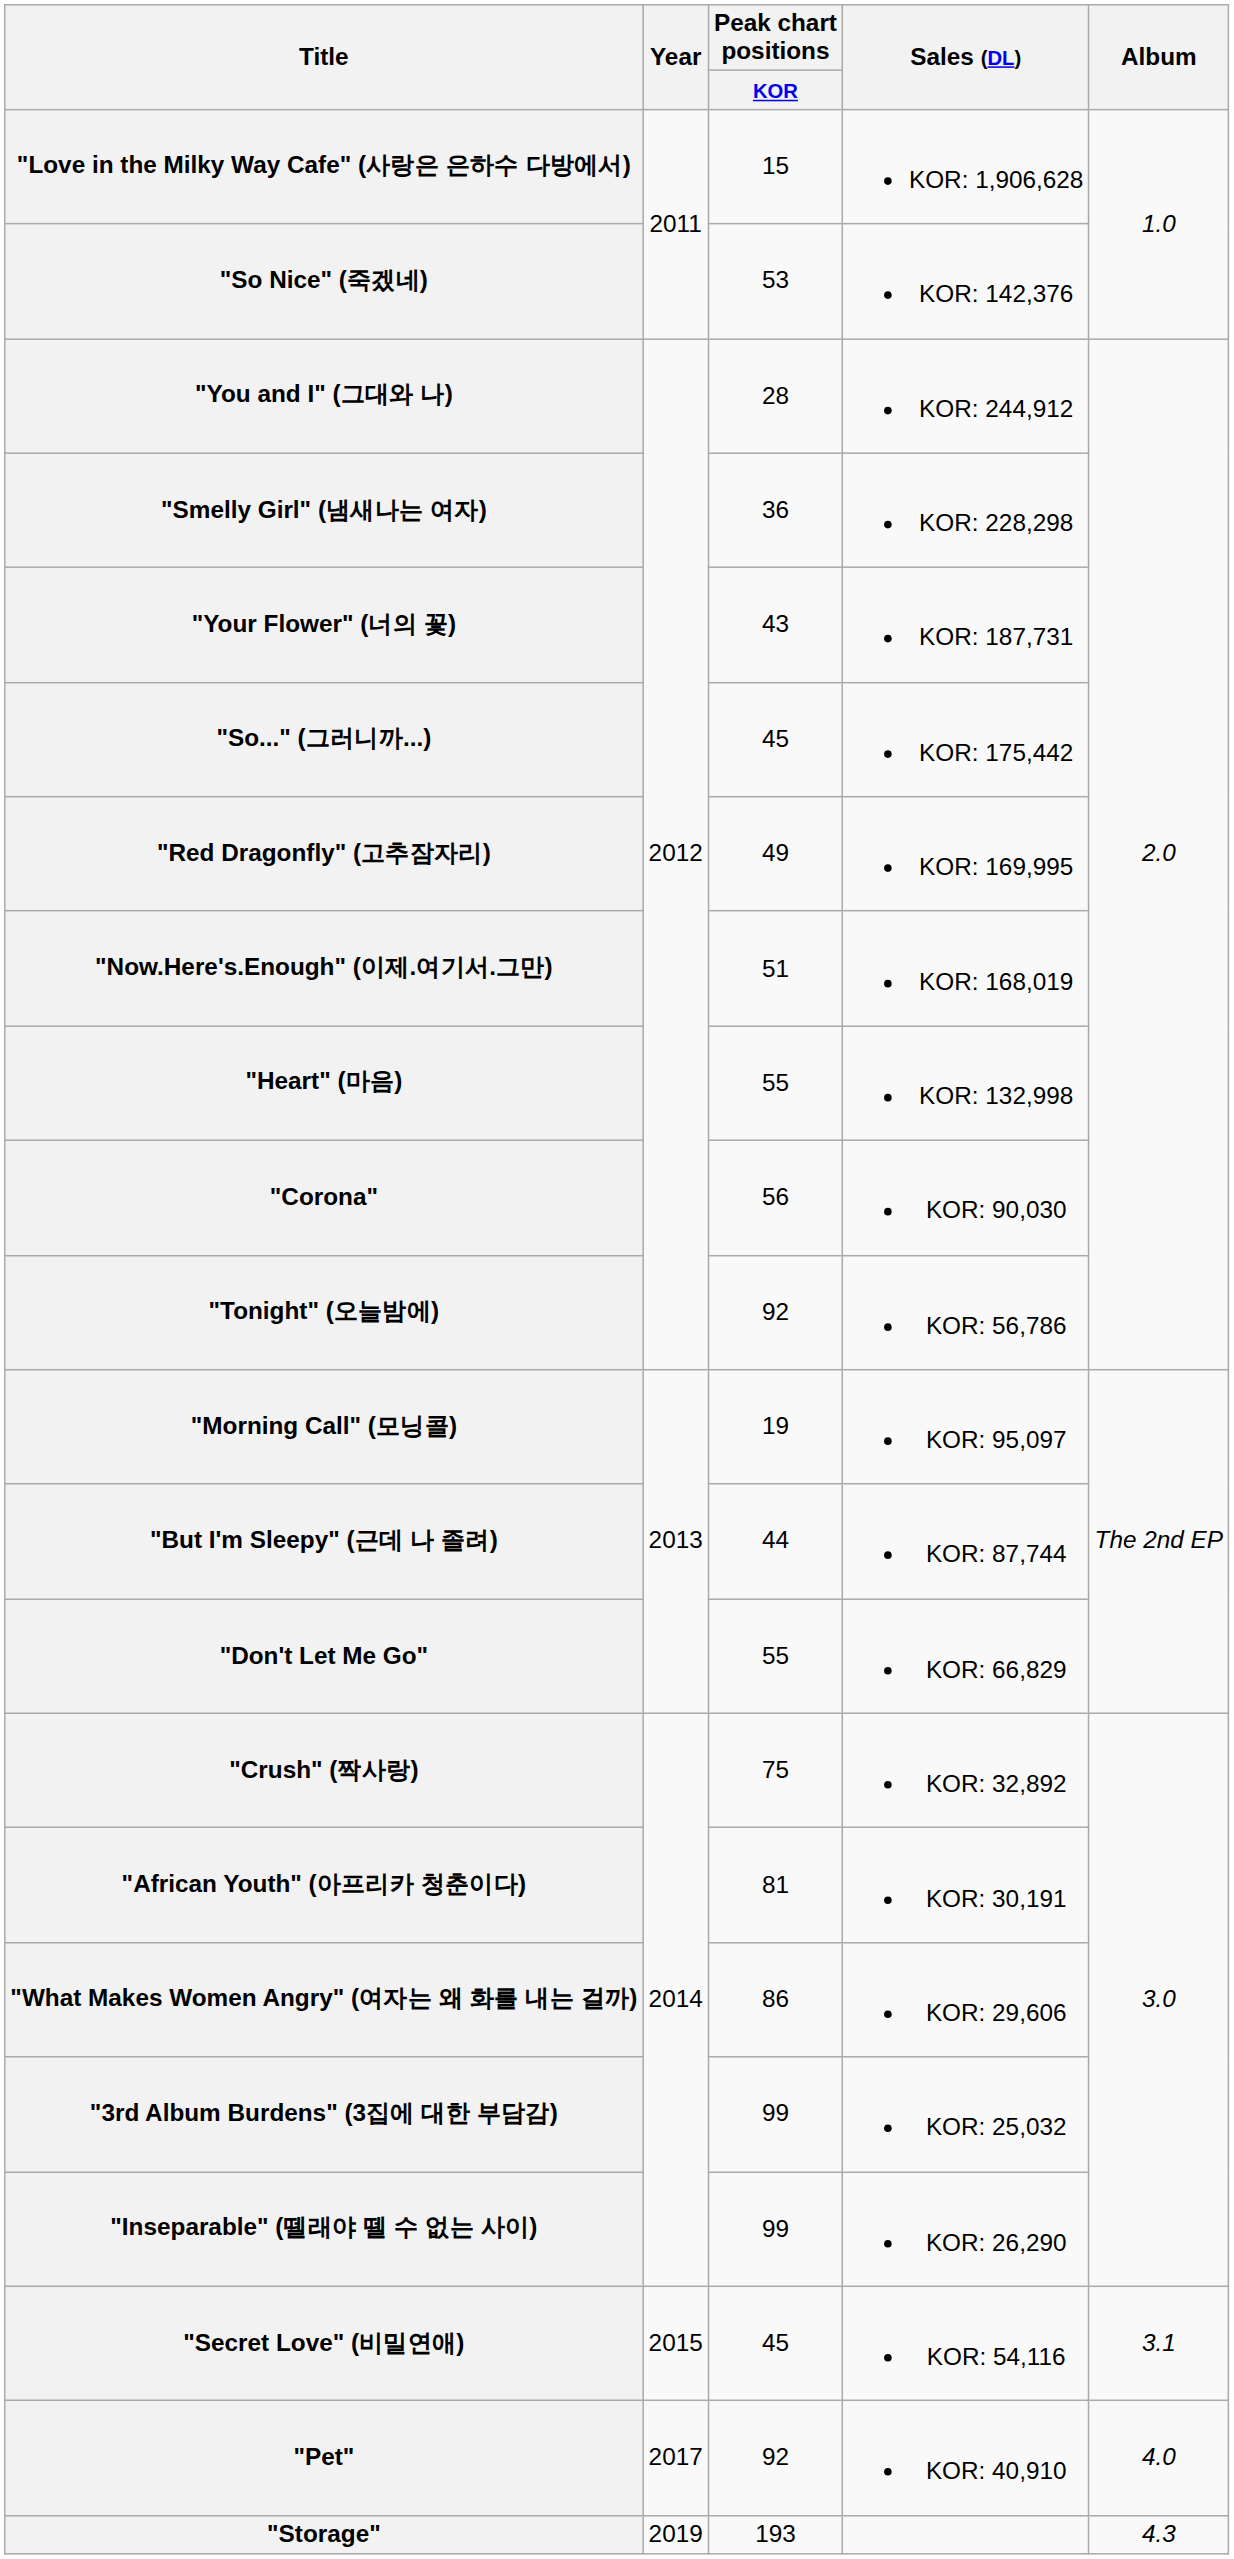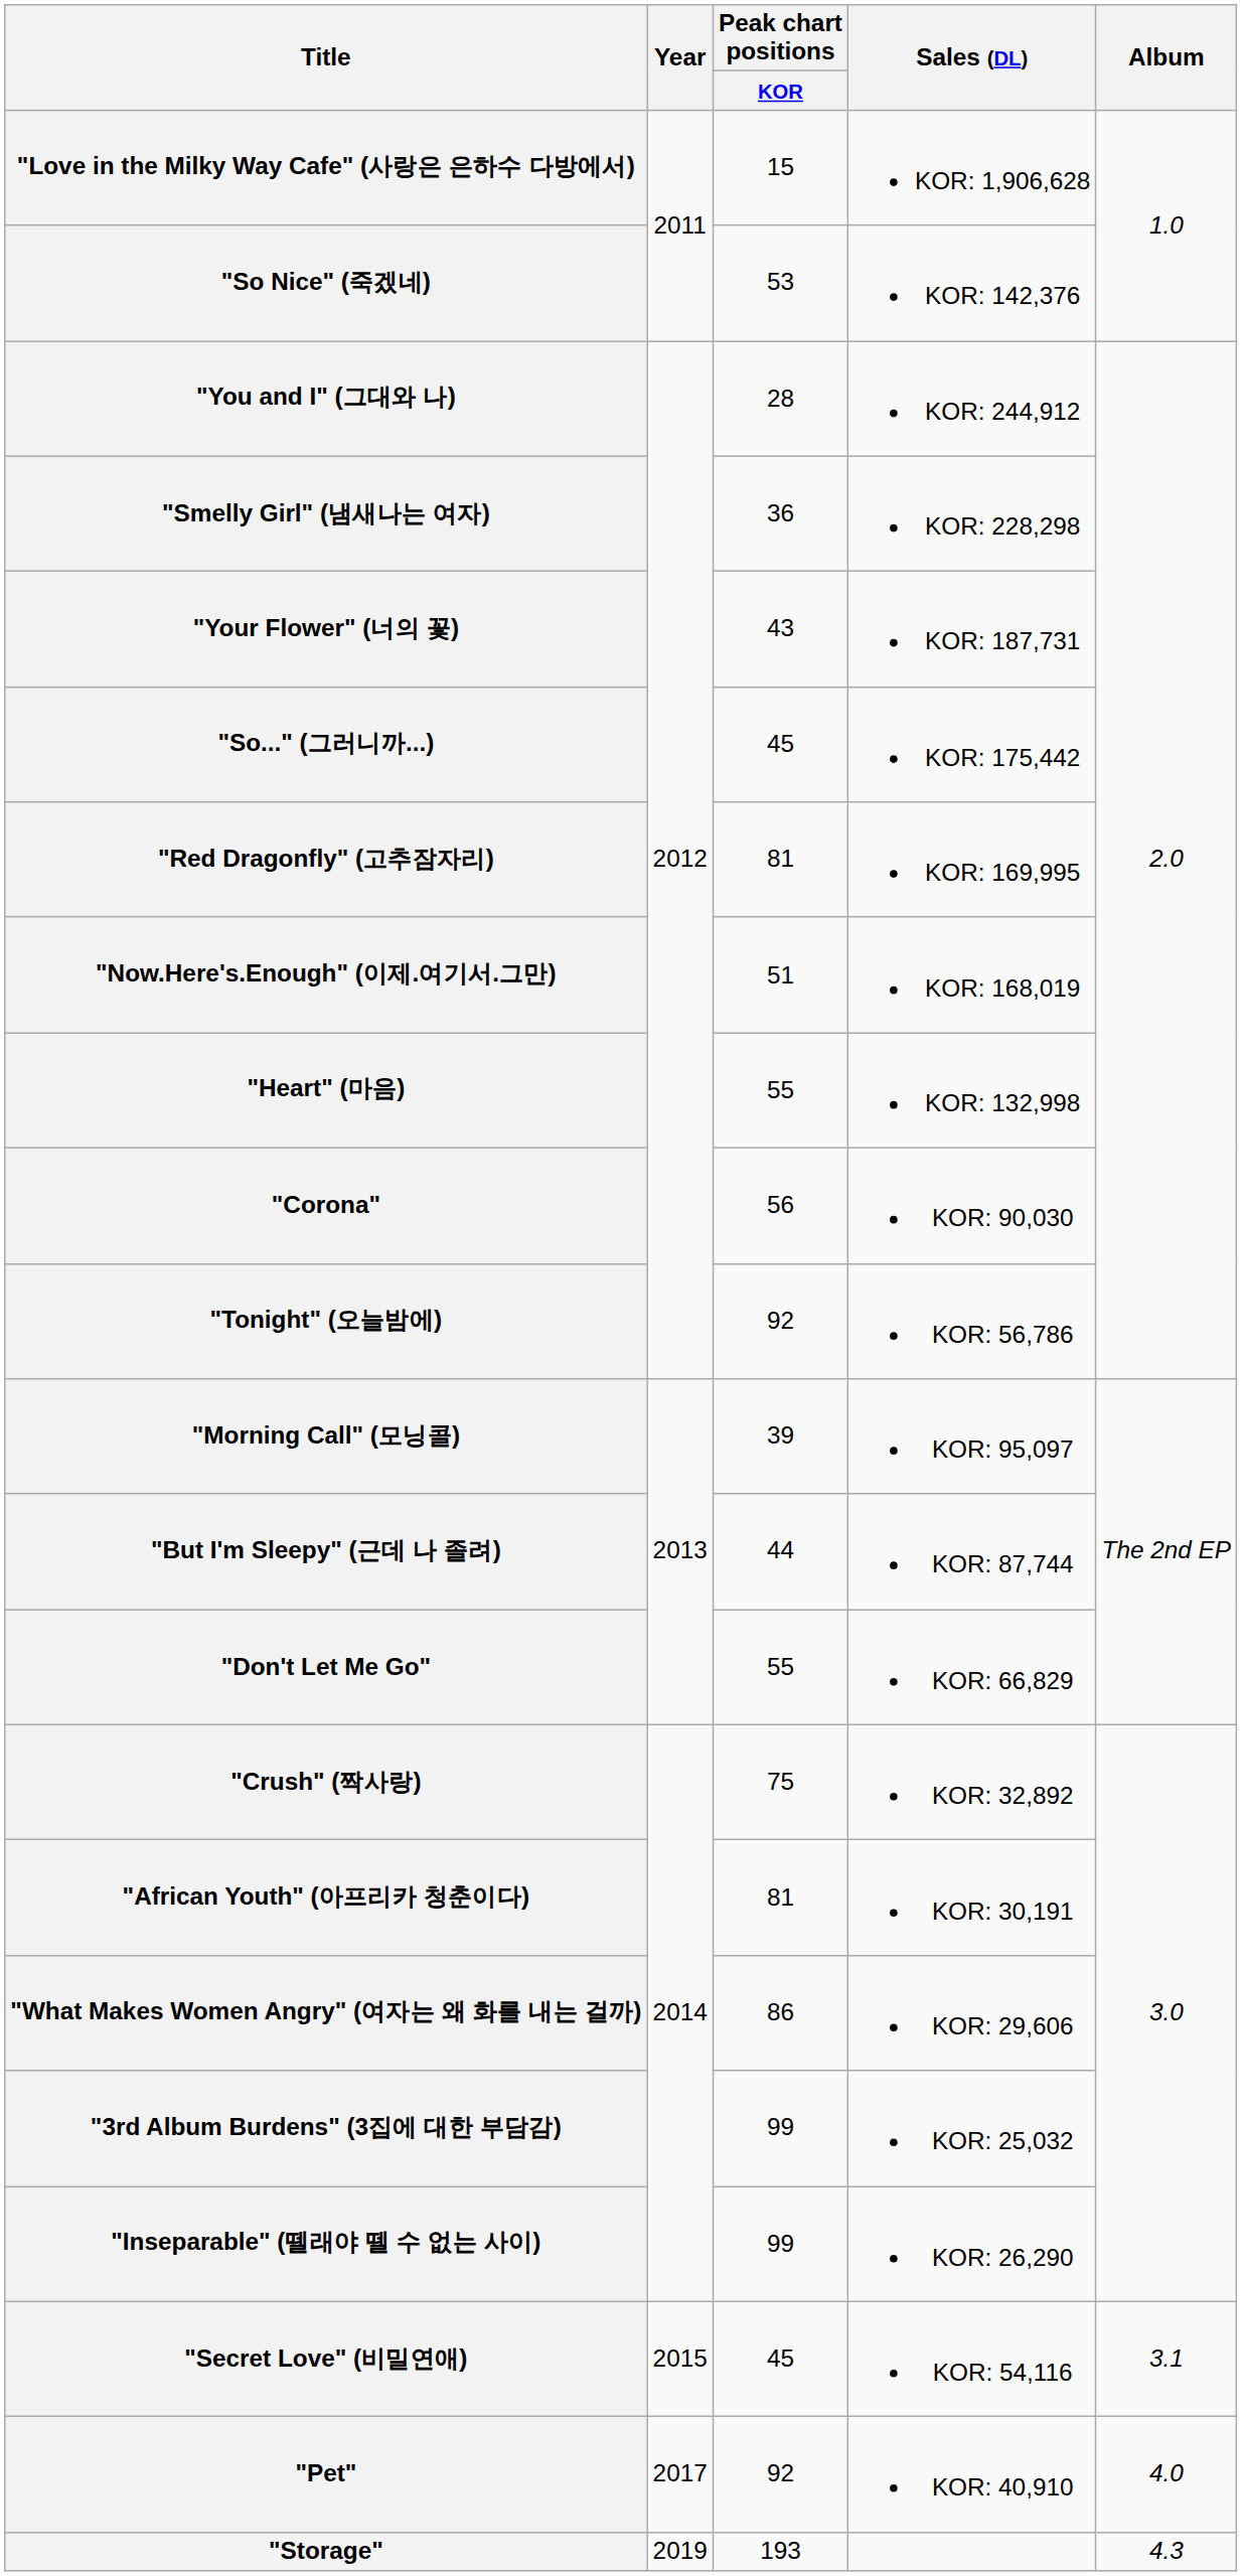 <table class="wikitable plainrowheaders" style="text-align:center;">
 <tr>
 <th scope="col" rowspan="2">Title</th>
 <th scope="col" rowspan="2">Year</th>
 <th scope="col">Peak chart <br>positions</th>
 <th scope="col" rowspan="2">Sales <small>(<a href='#'>DL</a>)</small></th>
 <th scope="col" rowspan="2">Album</th>
 </tr>
 <tr>
 <th><small><a href='#'>KOR</a></small><br></th>
 </tr>
 <tr>
 <th scope="row">"Love in the Milky Way Cafe" (사랑은 은하수 다방에서)</th>
 <td rowspan="2">2011</td>
 <td>15</td>
 <td><br><ul><li>KOR: 1,906,628</li></ul></td>
 <td rowspan="2"><em>1.0</em></td>
 </tr>
 <tr>
 <th scope="row">"So Nice" (죽겠네)</th>
 <td>53</td>
 <td><br><ul><li>KOR: 142,376</li></ul></td>
 </tr>
 <tr>
 <th scope="row">"You and I" (그대와 나)</th>
 <td rowspan="9">2012</td>
 <td>28</td>
 <td><br><ul><li>KOR: 244,912</li></ul></td>
 <td rowspan="9"><em>2.0</em></td>
 </tr>
 <tr>
 <th scope="row">"Smelly Girl" (냄새나는 여자)</th>
 <td>36</td>
 <td><br><ul><li>KOR: 228,298</li></ul></td>
 </tr>
 <tr>
 <th scope="row">"Your Flower" (너의 꽃)</th>
 <td>43</td>
 <td><br><ul><li>KOR: 187,731</li></ul></td>
 </tr>
 <tr>
 <th scope="row">"So..." (그러니까...)</th>
 <td>45</td>
 <td><br><ul><li>KOR: 175,442</li></ul></td>
 </tr>
 <tr>
 <th scope="row">"Red Dragonfly" (고추잠자리)</th>
-<td>49</td>
+<td>81</td>
 <td><br><ul><li>KOR: 169,995</li></ul></td>
 </tr>
 <tr>
 <th scope="row">"Now.Here's.Enough" (이제.여기서.그만)</th>
 <td>51</td>
 <td><br><ul><li>KOR: 168,019</li></ul></td>
 </tr>
 <tr>
 <th scope="row">"Heart" (마음)</th>
 <td>55</td>
 <td><br><ul><li>KOR: 132,998</li></ul></td>
 </tr>
 <tr>
 <th scope="row">"Corona"</th>
 <td>56</td>
 <td><br><ul><li>KOR: 90,030</li></ul></td>
 </tr>
 <tr>
 <th scope="row">"Tonight" (오늘밤에)<br></th>
 <td>92</td>
 <td><br><ul><li>KOR: 56,786</li></ul></td>
 </tr>
 <tr>
 <th scope="row">"Morning Call" (모닝콜)</th>
 <td rowspan="3">2013</td>
-<td>19</td>
+<td>39</td>
 <td><br><ul><li>KOR: 95,097</li></ul></td>
 <td rowspan="3"><em>The 2nd EP</em></td>
 </tr>
 <tr>
 <th scope="row">"But I'm Sleepy" (근데 나 졸려)</th>
 <td>44</td>
 <td><br><ul><li>KOR: 87,744</li></ul></td>
 </tr>
 <tr>
 <th scope="row">"Don't Let Me Go"</th>
 <td>55</td>
 <td><br><ul><li>KOR: 66,829</li></ul></td>
 </tr>
 <tr>
 <th scope="row">"Crush" (짝사랑)</th>
 <td rowspan="5">2014</td>
 <td>75</td>
 <td><br><ul><li>KOR: 32,892</li></ul></td>
 <td rowspan="5"><em>3.0</em></td>
 </tr>
 <tr>
 <th scope="row">"African Youth" (아프리카 청춘이다)</th>
 <td>81</td>
 <td><br><ul><li>KOR: 30,191</li></ul></td>
 </tr>
 <tr>
 <th scope="row">"What Makes Women Angry" (여자는 왜 화를 내는 걸까)</th>
 <td>86</td>
 <td><br><ul><li>KOR: 29,606</li></ul></td>
 </tr>
 <tr>
 <th scope="row">"3rd Album Burdens" (3집에 대한 부담감)</th>
 <td>99</td>
 <td><br><ul><li>KOR: 25,032</li></ul></td>
 </tr>
 <tr>
 <th scope="row">"Inseparable" (뗄래야 뗄 수 없는 사이)</th>
 <td>99</td>
 <td><br><ul><li>KOR: 26,290</li></ul></td>
 </tr>
 <tr>
 <th scope="row">"Secret Love" (비밀연애)</th>
 <td>2015</td>
 <td>45</td>
 <td><br><ul><li>KOR: 54,116</li></ul></td>
 <td><em>3.1</em> </td>
 </tr>
 <tr>
 <th scope="row">"Pet"</th>
 <td>2017</td>
 <td>92</td>
 <td><br><ul><li>KOR: 40,910</li></ul></td>
 <td><em>4.0</em></td>
 </tr>
 <tr>
 <th scope="row">"Storage"<br></th>
 <td>2019</td>
 <td>193</td>
 <td></td>
 <td><em>4.3</em> </td>
 </tr>
 </table>
